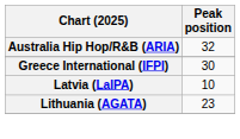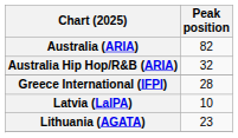 <table class="wikitable sortable plainrowheaders" style="text-align:center">
 <tr>
 <th scope="col">Chart (2025)</th>
 <th scope="col">Peak<br>position</th>
+</tr>
+<tr>
+<th scope="row">Australia (<a href='#'>ARIA</a>)</th>
+<td>82</td>
 </tr>
 <tr>
 <th scope="row">Australia Hip Hop/R&B (<a href='#'>ARIA</a>)</th>
 <td>32</td>
 </tr>
 <tr>
 </tr>
 <tr>
 </tr>
 <tr>
 </tr>
 <tr>
 <th scope="row">Greece International (<a href='#'>IFPI</a>)</th>
-<td>30</td>
+<td>28</td>
 </tr>
 <tr>
 <th scope="row">Latvia (<a href='#'>LaIPA</a>)</th>
 <td>10</td>
 </tr>
 <tr>
 <th scope="row">Lithuania (<a href='#'>AGATA</a>)</th>
 <td>23</td>
 </tr>
 <tr>
 </tr>
 <tr>
 </tr>
 <tr>
 </tr>
 </table>
